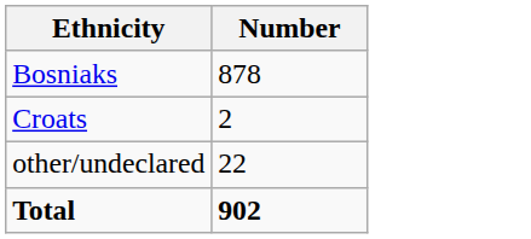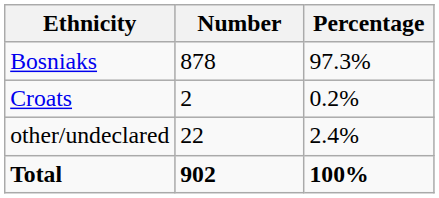 <table class="wikitable">
 <tr>
 <th width="100px">Ethnicity</th>
 <th width="80px">Number</th>
+<th width="80px">Percentage</th>
 </tr>
 <tr>
 <td><a href='#'>Bosniaks</a></td>
 <td>878</td>
+<td>97.3%</td>
 </tr>
 <tr>
 <td><a href='#'>Croats</a></td>
 <td>2</td>
+<td>0.2%</td>
 </tr>
 <tr>
 <td>other/undeclared</td>
 <td>22</td>
+<td>2.4%</td>
 </tr>
 <tr>
 <td><strong>Total</strong></td>
 <td><strong>902</strong></td>
+<td><strong>100%</strong></td>
 </tr>
 </table>
